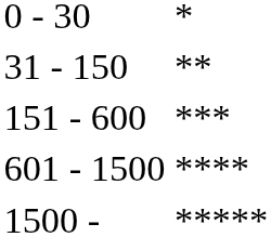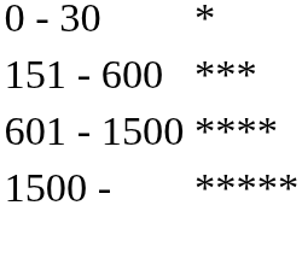 <table>
 <tr>
 <td>0 - 30</td>
 <td>*</td>
-</tr>
-<tr>
-<td>31 - 150</td>
-<td>**</td>
 </tr>
 <tr>
 <td>151 - 600</td>
 <td>***</td>
 </tr>
 <tr>
 <td>601 - 1500</td>
 <td>****</td>
 </tr>
 <tr>
 <td>1500 -</td>
 <td>*****</td>
 </tr>
 </table>
